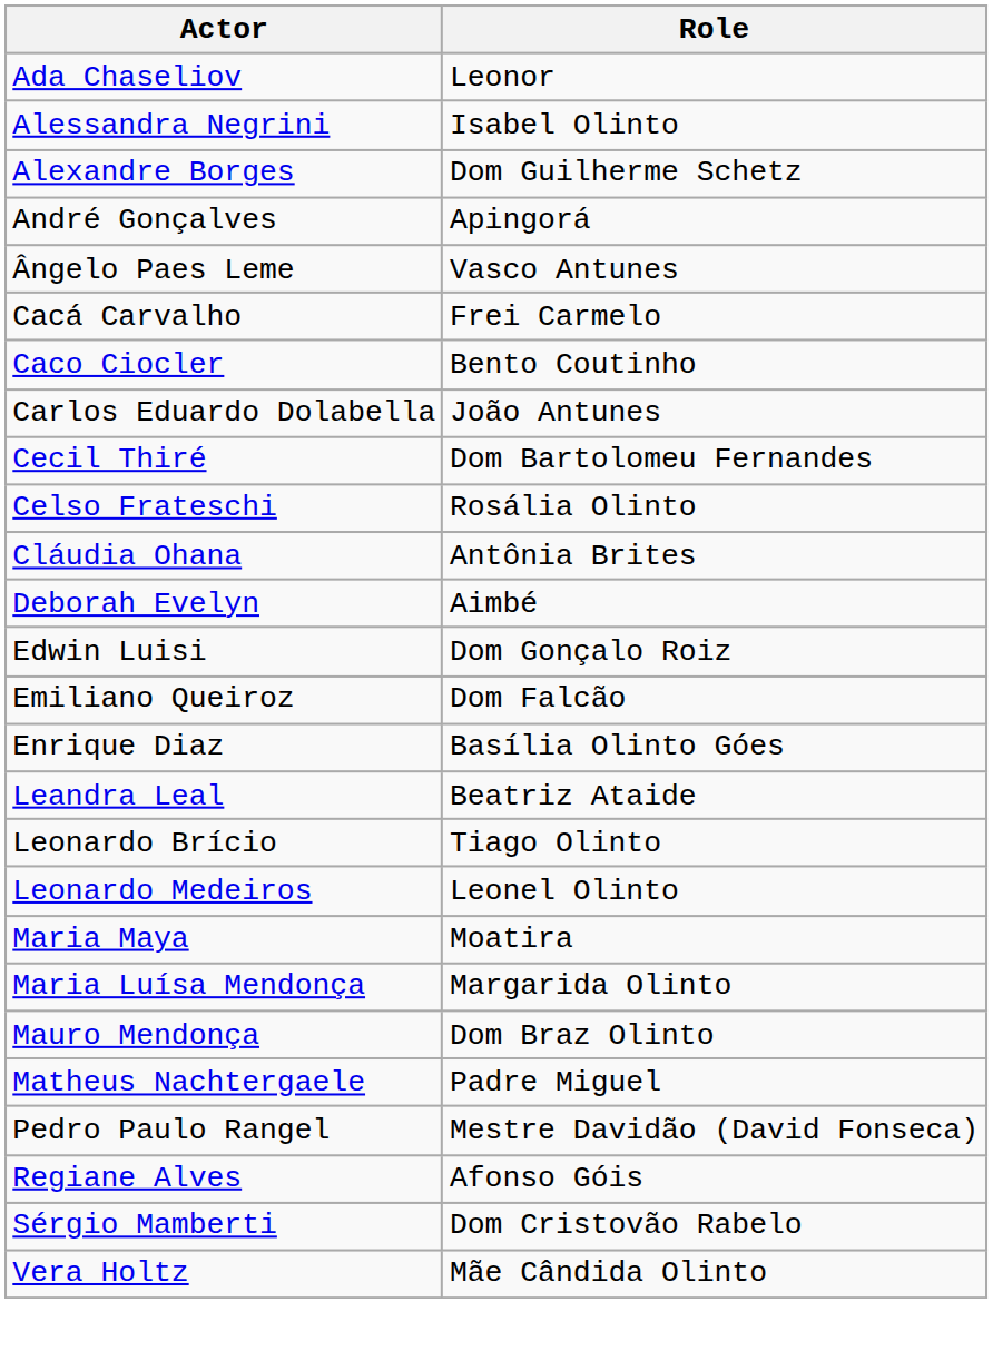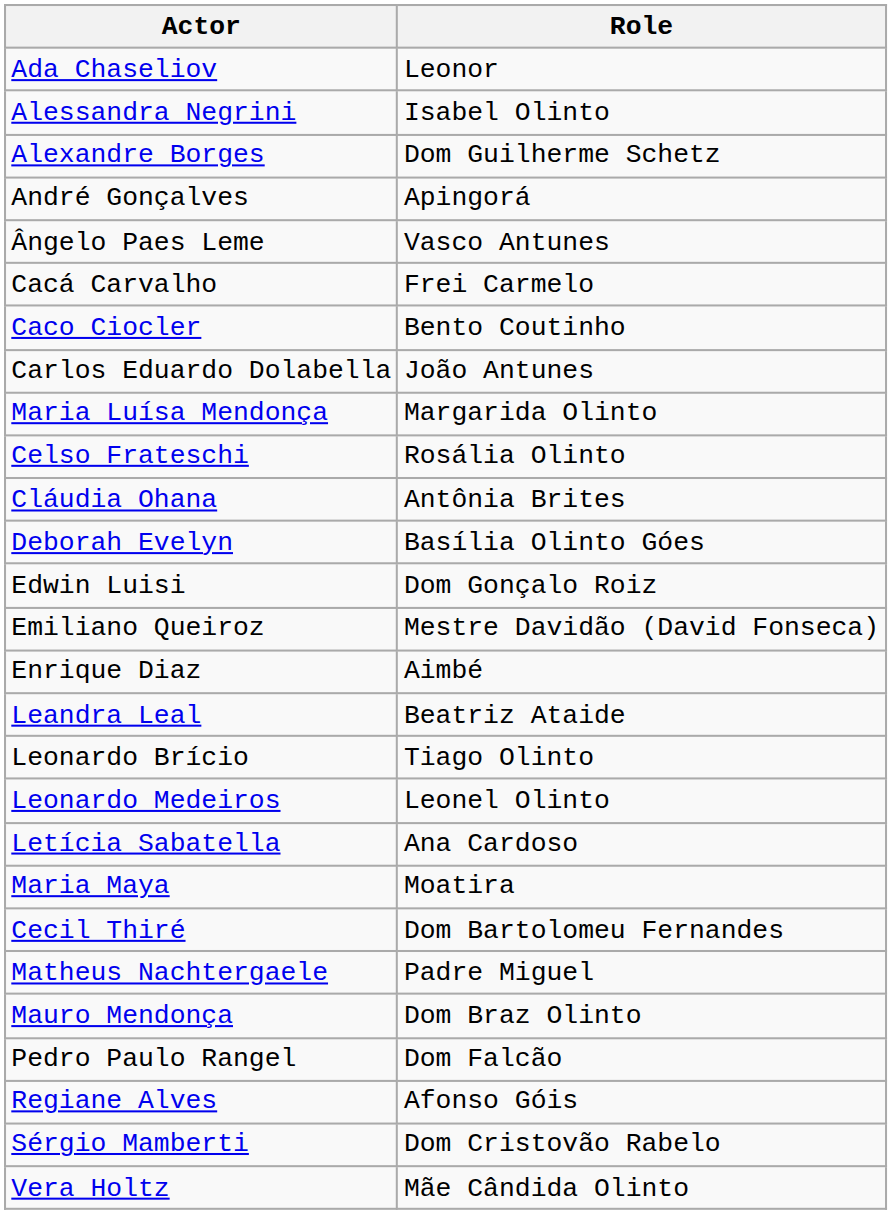 <table class="wikitable sortable">
 <tr>
 <th>Actor</th>
 <th>Role</th>
 </tr>
 <tr>
 <td><a href='#'>Ada Chaseliov</a></td>
 <td>Leonor</td>
 </tr>
 <tr>
 <td><a href='#'>Alessandra Negrini</a></td>
 <td>Isabel Olinto</td>
 </tr>
 <tr>
 <td><a href='#'>Alexandre Borges</a></td>
 <td>Dom Guilherme Schetz</td>
 </tr>
 <tr>
 <td>André Gonçalves</td>
 <td>Apingorá</td>
 </tr>
 <tr>
 <td>Ângelo Paes Leme</td>
 <td>Vasco Antunes</td>
 </tr>
 <tr>
 <td>Cacá Carvalho</td>
 <td>Frei Carmelo</td>
 </tr>
 <tr>
 <td><a href='#'>Caco Ciocler</a></td>
 <td>Bento Coutinho</td>
 </tr>
 <tr>
 <td>Carlos Eduardo Dolabella</td>
 <td>João Antunes</td>
 </tr>
 <tr>
-<td><a href='#'>Cecil Thiré</a></td>
-<td>Dom Bartolomeu Fernandes</td>
+<td><a href='#'>Maria Luísa Mendonça</a></td>
+<td>Margarida Olinto</td>
 </tr>
 <tr>
 <td><a href='#'>Celso Frateschi</a></td>
 <td>Rosália Olinto</td>
 </tr>
 <tr>
 <td><a href='#'>Cláudia Ohana</a></td>
 <td>Antônia Brites</td>
 </tr>
 <tr>
 <td><a href='#'>Deborah Evelyn</a></td>
-<td>Aimbé</td>
+<td>Basília Olinto Góes</td>
 </tr>
 <tr>
 <td>Edwin Luisi</td>
 <td>Dom Gonçalo Roiz</td>
 </tr>
 <tr>
 <td>Emiliano Queiroz</td>
-<td>Dom Falcão</td>
+<td>Mestre Davidão (David Fonseca)</td>
 </tr>
 <tr>
 <td>Enrique Diaz</td>
-<td>Basília Olinto Góes</td>
+<td>Aimbé</td>
 </tr>
 <tr>
 <td><a href='#'>Leandra Leal</a></td>
 <td>Beatriz Ataide</td>
 </tr>
 <tr>
 <td>Leonardo Brício</td>
 <td>Tiago Olinto</td>
 </tr>
 <tr>
 <td><a href='#'>Leonardo Medeiros</a></td>
 <td>Leonel Olinto</td>
 </tr>
 <tr>
+<td><a href='#'>Letícia Sabatella</a></td>
+<td>Ana Cardoso</td>
+</tr>
+<tr>
 <td><a href='#'>Maria Maya</a></td>
 <td>Moatira</td>
 </tr>
 <tr>
-<td><a href='#'>Maria Luísa Mendonça</a></td>
-<td>Margarida Olinto</td>
+<td><a href='#'>Cecil Thiré</a></td>
+<td>Dom Bartolomeu Fernandes</td>
+</tr>
+<tr>
+<td><a href='#'>Matheus Nachtergaele</a></td>
+<td>Padre Miguel</td>
 </tr>
 <tr>
 <td><a href='#'>Mauro Mendonça</a></td>
 <td>Dom Braz Olinto</td>
 </tr>
 <tr>
-<td><a href='#'>Matheus Nachtergaele</a></td>
-<td>Padre Miguel</td>
-</tr>
-<tr>
 <td>Pedro Paulo Rangel</td>
-<td>Mestre Davidão (David Fonseca)</td>
+<td>Dom Falcão</td>
 </tr>
 <tr>
 <td><a href='#'>Regiane Alves</a></td>
 <td>Afonso Góis</td>
 </tr>
 <tr>
 <td><a href='#'>Sérgio Mamberti</a></td>
 <td>Dom Cristovão Rabelo</td>
 </tr>
 <tr>
 <td><a href='#'>Vera Holtz</a></td>
 <td>Mãe Cândida Olinto</td>
 </tr>
 </table>
